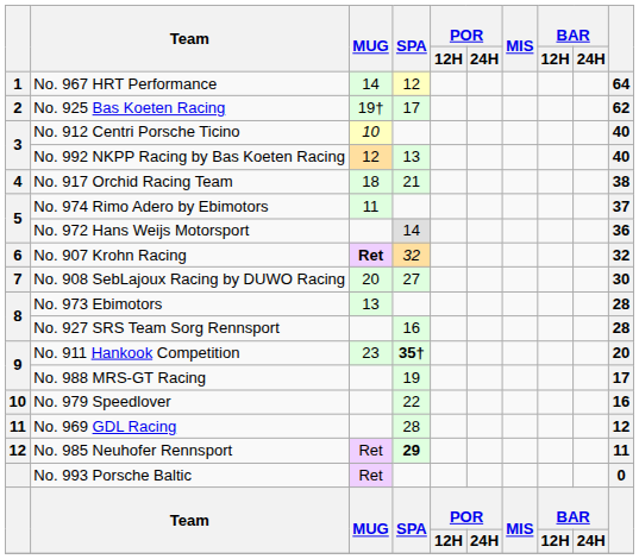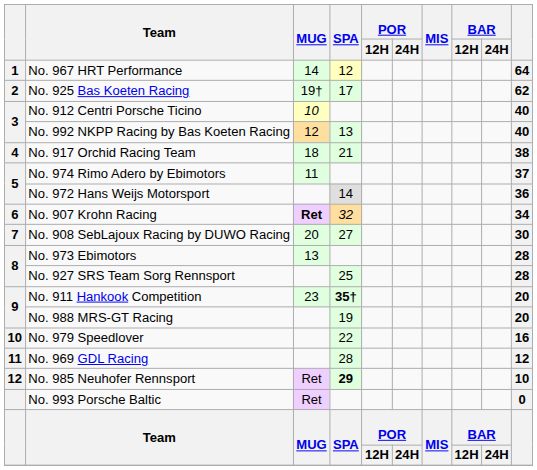 <table align=left| class="wikitable" style="font-size: 85%; text-align: center;">
 <tr valign="top">
 <th rowspan=2 valign=middle></th>
 <th rowspan=2 valign=middle>Team</th>
 <th rowspan=2 valign=middle><br><a href='#'>MUG</a></th>
 <th rowspan=2 valign=middle><br><a href='#'>SPA</a></th>
 <th colspan=2><br><a href='#'>POR</a></th>
 <th rowspan=2 valign=middle><br><a href='#'>MIS</a></th>
 <th colspan=2><br><a href='#'>BAR</a></th>
 <th rowspan=2 valign=middle>  </th>
 </tr>
 <tr>
 <th>12H</th>
 <th>24H</th>
 <th>12H</th>
 <th>24H</th>
 </tr>
 <tr>
 <th>1</th>
 <td align=left> No. 967 HRT Performance</td>
 <td style="background:#DFFFDF;">14</td>
 <td style="background:#FFFFBF;">12</td>
 <td></td>
 <td></td>
 <td></td>
 <td></td>
 <td></td>
 <th>64</th>
 </tr>
 <tr>
 <th>2</th>
 <td align=left> No. 925 <a href='#'>Bas Koeten Racing</a></td>
 <td style="background:#DFFFDF;">19†</td>
 <td style="background:#DFFFDF;">17</td>
 <td></td>
 <td></td>
 <td></td>
 <td></td>
 <td></td>
 <th>62</th>
 </tr>
 <tr>
 <th rowspan=2>3</th>
 <td align=left> No. 912 Centri Porsche Ticino</td>
 <td style="background:#FFFFBF;"><em>10</em></td>
 <td></td>
 <td></td>
 <td></td>
 <td></td>
 <td></td>
 <td></td>
 <th>40</th>
 </tr>
 <tr>
 <td align=left> No. 992 NKPP Racing by Bas Koeten Racing</td>
 <td style="background:#FFDF9F;">12</td>
 <td style="background:#DFFFDF;">13</td>
 <td></td>
 <td></td>
 <td></td>
 <td></td>
 <td></td>
 <th>40</th>
 </tr>
 <tr>
 <th>4</th>
 <td align=left> No. 917 Orchid Racing Team</td>
 <td style="background:#DFFFDF;">18</td>
 <td style="background:#DFFFDF;">21</td>
 <td></td>
 <td></td>
 <td></td>
 <td></td>
 <td></td>
 <th>38</th>
 </tr>
 <tr>
 <th rowspan=2>5</th>
 <td align=left> No. 974 Rimo Adero by Ebimotors</td>
 <td style="background:#DFFFDF;">11</td>
 <td></td>
 <td></td>
 <td></td>
 <td></td>
 <td></td>
 <td></td>
 <th>37</th>
 </tr>
 <tr>
 <td align=left> No. 972 Hans Weijs Motorsport</td>
 <td></td>
 <td style="background:#DFDFDF;">14</td>
 <td></td>
 <td></td>
 <td></td>
 <td></td>
 <td></td>
 <th>36</th>
 </tr>
 <tr>
 <th>6</th>
 <td align=left> No. 907 Krohn Racing</td>
 <td style="background:#EFCFFF;"><strong>Ret</strong></td>
 <td style="background:#FFDF9F;"><em>32</em></td>
 <td></td>
 <td></td>
 <td></td>
 <td></td>
 <td></td>
-<th>32</th>
+<th>34</th>
 </tr>
 <tr>
 <th>7</th>
 <td align=left> No. 908 SebLajoux Racing by DUWO Racing</td>
 <td style="background:#DFFFDF;">20</td>
 <td style="background:#DFFFDF;">27</td>
 <td></td>
 <td></td>
 <td></td>
 <td></td>
 <td></td>
 <th>30</th>
 </tr>
 <tr>
 <th rowspan=2>8</th>
 <td align=left> No. 973 Ebimotors</td>
 <td style="background:#DFFFDF;">13</td>
 <td></td>
 <td></td>
 <td></td>
 <td></td>
 <td></td>
 <td></td>
 <th>28</th>
 </tr>
 <tr>
 <td align=left> No. 927 SRS Team Sorg Rennsport</td>
 <td></td>
-<td style="background:#DFFFDF;">16</td>
+<td style="background:#DFFFDF;">25</td>
 <td></td>
 <td></td>
 <td></td>
 <td></td>
 <td></td>
 <th>28</th>
 </tr>
 <tr>
 <th rowspan=2>9</th>
 <td align=left> No. 911 <a href='#'>Hankook</a> Competition</td>
 <td style="background:#DFFFDF;">23</td>
 <td style="background:#DFFFDF;"><strong>35†</strong></td>
 <td></td>
 <td></td>
 <td></td>
 <td></td>
 <td></td>
 <th>20</th>
 </tr>
 <tr>
 <td align=left> No. 988 MRS-GT Racing</td>
 <td></td>
 <td style="background:#DFFFDF;">19</td>
 <td></td>
 <td></td>
 <td></td>
 <td></td>
 <td></td>
-<th>17</th>
+<th>20</th>
 </tr>
 <tr>
 <th>10</th>
 <td align=left> No. 979 Speedlover</td>
 <td></td>
 <td style="background:#DFFFDF;">22</td>
 <td></td>
 <td></td>
 <td></td>
 <td></td>
 <td></td>
 <th>16</th>
 </tr>
 <tr>
 <th>11</th>
 <td align=left> No. 969 <a href='#'>GDL Racing</a></td>
 <td></td>
 <td style="background:#DFFFDF;">28</td>
 <td></td>
 <td></td>
 <td></td>
 <td></td>
 <td></td>
 <th>12</th>
 </tr>
 <tr>
 <th>12</th>
 <td align=left> No. 985 Neuhofer Rennsport</td>
 <td style="background:#EFCFFF;">Ret</td>
 <td style="background:#DFFFDF;"><strong>29</strong></td>
 <td></td>
 <td></td>
 <td></td>
 <td></td>
 <td></td>
-<th>11</th>
+<th>10</th>
 </tr>
 <tr>
 <th></th>
 <td align=left> No. 993 Porsche Baltic</td>
 <td style="background:#EFCFFF;">Ret</td>
 <td></td>
 <td></td>
 <td></td>
 <td></td>
 <td></td>
 <td></td>
 <th>0</th>
 </tr>
 <tr>
 <th rowspan=2 valign=middle></th>
 <th rowspan=2 valign=middle>Team</th>
 <th rowspan=2 valign=middle><br><a href='#'>MUG</a></th>
 <th rowspan=2 valign=middle><br><a href='#'>SPA</a></th>
 <th colspan=2><br><a href='#'>POR</a></th>
 <th rowspan=2 valign=middle><br><a href='#'>MIS</a></th>
 <th colspan=2><br><a href='#'>BAR</a></th>
 <th rowspan=2 valign=middle>  </th>
 </tr>
 <tr>
 <th>12H</th>
 <th>24H</th>
 <th>12H</th>
 <th>24H</th>
 </tr>
 <tr>
 </tr>
 </table>
